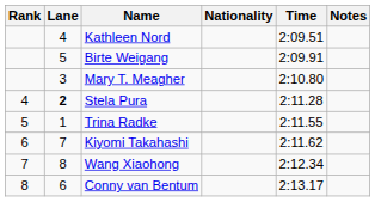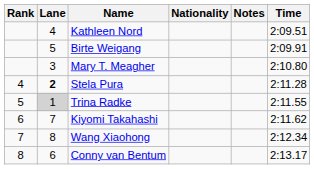 <table class="wikitable sortable" style="text-align:center">
 <tr>
 <th>Rank</th>
 <th>Lane</th>
 <th>Name</th>
 <th>Nationality</th>
+<th>Notes</th>
 <th>Time</th>
-<th>Notes</th>
 </tr>
 <tr>
 <td></td>
 <td>4</td>
 <td align=left><a href='#'>Kathleen Nord</a></td>
 <td align=left></td>
+<td></td>
 <td>2:09.51</td>
-<td></td>
 </tr>
 <tr>
 <td></td>
 <td>5</td>
 <td align=left><a href='#'>Birte Weigang</a></td>
 <td align=left></td>
+<td></td>
 <td>2:09.91</td>
-<td></td>
 </tr>
 <tr>
 <td></td>
 <td>3</td>
 <td align=left><a href='#'>Mary T. Meagher</a></td>
 <td align=left></td>
+<td></td>
 <td>2:10.80</td>
-<td></td>
 </tr>
 <tr>
 <td>4</td>
 <td><strong>2</strong></td>
 <td align=left><a href='#'>Stela Pura</a></td>
 <td align=left></td>
+<td></td>
 <td>2:11.28</td>
-<td></td>
 </tr>
 <tr>
 <td>5</td>
-<td>1</td>
+<td style="background: lightgrey;">1</td>
 <td align=left><a href='#'>Trina Radke</a></td>
 <td align=left></td>
+<td></td>
 <td>2:11.55</td>
-<td></td>
 </tr>
 <tr>
 <td>6</td>
 <td>7</td>
 <td align=left><a href='#'>Kiyomi Takahashi</a></td>
 <td align=left></td>
+<td></td>
 <td>2:11.62</td>
-<td></td>
 </tr>
 <tr>
 <td>7</td>
 <td>8</td>
 <td align=left><a href='#'>Wang Xiaohong</a></td>
 <td align=left></td>
+<td></td>
 <td>2:12.34</td>
-<td></td>
 </tr>
 <tr>
 <td>8</td>
 <td>6</td>
 <td align=left><a href='#'>Conny van Bentum</a></td>
 <td align=left></td>
+<td></td>
 <td>2:13.17</td>
-<td></td>
 </tr>
 </table>
